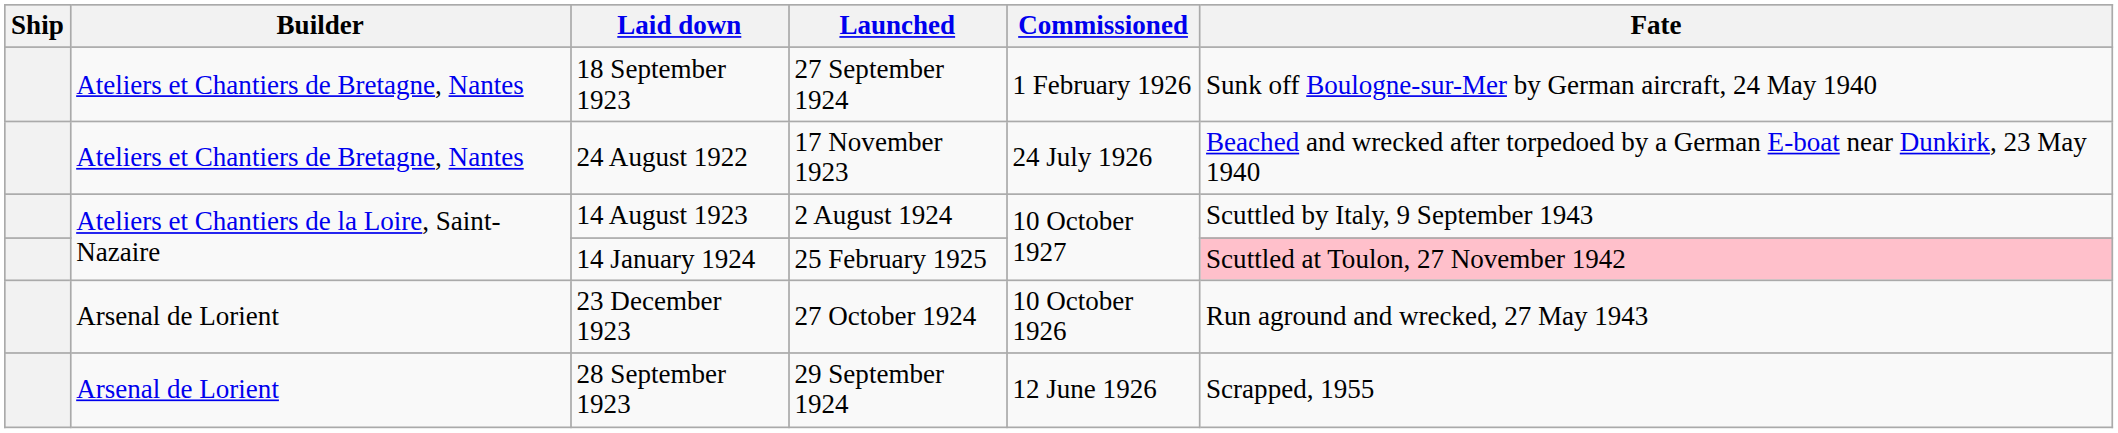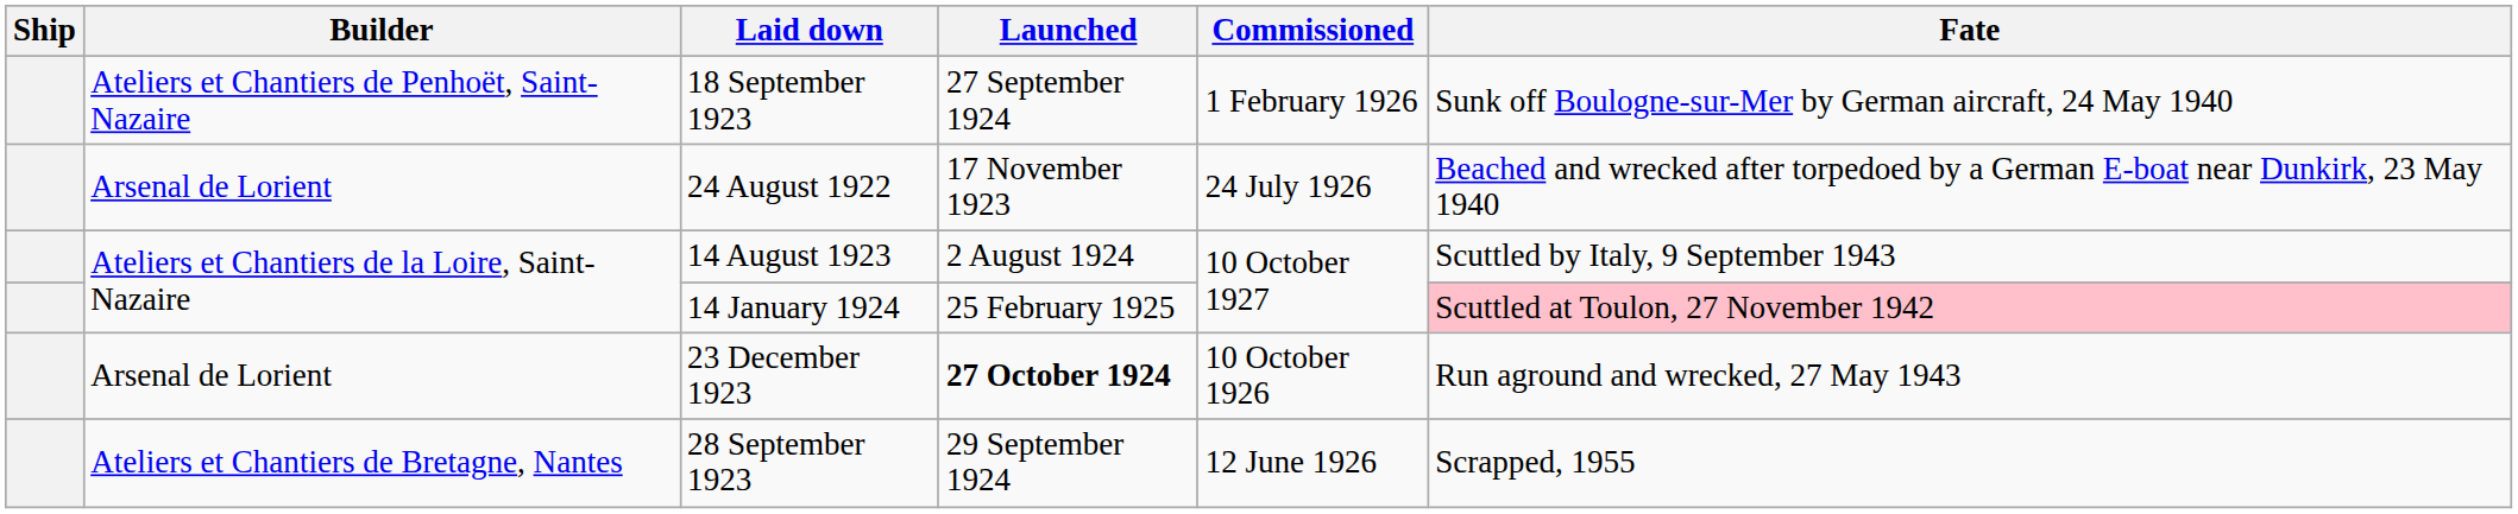 <table class="wikitable plainrowheaders">
 <tr>
 <th scope="col">Ship</th>
 <th scope="col">Builder </th>
 <th scope="col"><a href='#'>Laid down</a></th>
 <th scope="col"><a href='#'>Launched</a></th>
 <th scope="col"><a href='#'>Commissioned</a></th>
 <th scope="col">Fate</th>
 </tr>
 <tr>
 <th scope="row"></th>
-<td><a href='#'>Ateliers et Chantiers de Bretagne</a>, <a href='#'>Nantes</a></td>
+<td><a href='#'>Ateliers et Chantiers de Penhoët</a>, <a href='#'>Saint-Nazaire</a></td>
 <td>18 September 1923</td>
 <td>27 September 1924</td>
 <td>1 February 1926</td>
 <td>Sunk off <a href='#'>Boulogne-sur-Mer</a> by German aircraft, 24 May 1940</td>
 </tr>
 <tr>
 <th scope="row"></th>
-<td><a href='#'>Ateliers et Chantiers de Bretagne</a>, <a href='#'>Nantes</a></td>
+<td><a href='#'>Arsenal de Lorient</a></td>
 <td>24 August 1922</td>
 <td>17 November 1923</td>
 <td>24 July 1926</td>
 <td><a href='#'>Beached</a> and wrecked after torpedoed by a German <a href='#'>E-boat</a> near <a href='#'>Dunkirk</a>, 23 May 1940</td>
 </tr>
 <tr>
 <th scope="row"></th>
 <td rowspan=2><a href='#'>Ateliers et Chantiers de la Loire</a>, Saint-Nazaire</td>
 <td>14 August 1923</td>
 <td>2 August 1924</td>
 <td rowspan=2>10 October 1927</td>
 <td>Scuttled by Italy, 9 September 1943</td>
 </tr>
 <tr>
 <th scope="row"></th>
 <td>14 January 1924</td>
 <td>25 February 1925</td>
 <td style="background: pink;">Scuttled at Toulon, 27 November 1942</td>
 </tr>
 <tr>
 <th scope="row"></th>
 <td>Arsenal de Lorient</td>
 <td>23 December 1923</td>
-<td>27 October 1924</td>
+<td><strong>27 October 1924</strong></td>
 <td>10 October 1926</td>
 <td>Run aground and wrecked, 27 May 1943</td>
 </tr>
 <tr>
 <th scope="row"></th>
-<td><a href='#'>Arsenal de Lorient</a></td>
+<td><a href='#'>Ateliers et Chantiers de Bretagne</a>, <a href='#'>Nantes</a></td>
 <td>28 September 1923</td>
 <td>29 September 1924</td>
 <td>12 June 1926</td>
 <td>Scrapped, 1955</td>
 </tr>
 </table>
